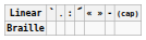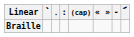 <table class="wikitable" style="text-align:center">
 <tr>
 <th>Linear</th>
 <th>՝</th>
 <th>․</th>
 <th>։</th>
-<th>՜</th>
+<th><small>(cap)</small></th>
 <th>« »</th>
 <th>֊</th>
-<th><small>(cap)</small></th>
+<th>՜</th>
 </tr>
 <tr>
 <th>Braille</th>
 <td></td>
 <td></td>
 <td></td>
 <td></td>
 <td></td>
 <td></td>
 <td></td>
 </tr>
 </table>
